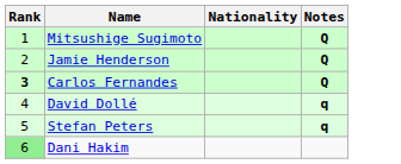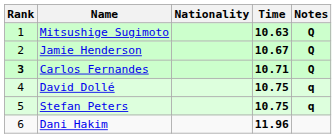 <table class="wikitable sortable" style="text-align:center">
 <tr>
 <th>Rank</th>
 <th>Name</th>
 <th>Nationality</th>
+<th>Time</th>
 <th>Notes</th>
 </tr>
 <tr bgcolor=ccffcc>
 <td>1</td>
 <td align=left><a href='#'>Mitsushige Sugimoto</a></td>
 <td align=left></td>
+<td><strong>10.63</strong></td>
 <td><strong>Q</strong></td>
 </tr>
 <tr bgcolor=ccffcc>
 <td>2</td>
 <td align=left><a href='#'>Jamie Henderson</a></td>
 <td align=left></td>
+<td><strong>10.67</strong></td>
 <td><strong>Q</strong></td>
 </tr>
 <tr bgcolor=ccffcc>
 <td><strong>3</strong></td>
 <td align=left><a href='#'>Carlos Fernandes</a></td>
 <td align=left></td>
+<td><strong>10.71</strong></td>
 <td><strong>Q</strong></td>
 </tr>
 <tr bgcolor=ddffdd>
 <td>4</td>
 <td align=left><a href='#'>David Dollé</a></td>
 <td align=left></td>
+<td><strong>10.75</strong></td>
 <td><strong>q</strong></td>
 </tr>
 <tr bgcolor=ddffdd>
 <td>5</td>
 <td align=left><a href='#'>Stefan Peters</a></td>
 <td align=left></td>
+<td><strong>10.75</strong></td>
 <td><strong>q</strong></td>
 </tr>
 <tr>
-<td style="background: lightgreen;">6</td>
+<td>6</td>
 <td align=left><a href='#'>Dani Hakim</a></td>
 <td align=left></td>
+<td><strong>11.96</strong></td>
 <td></td>
 </tr>
 </table>
